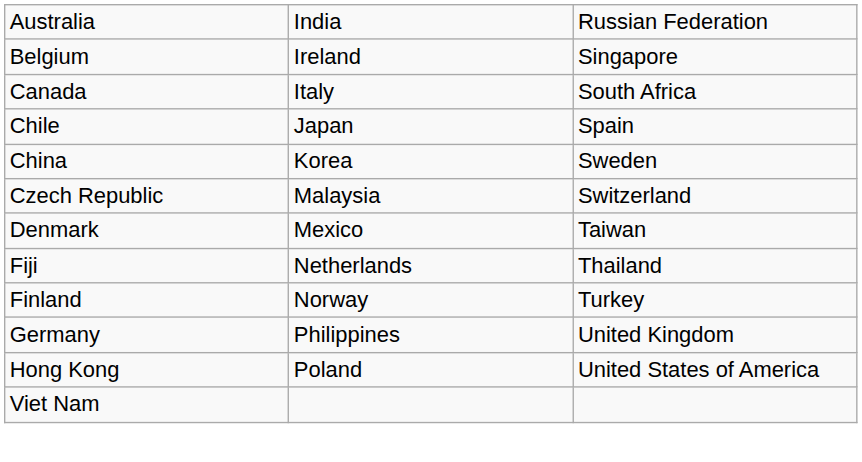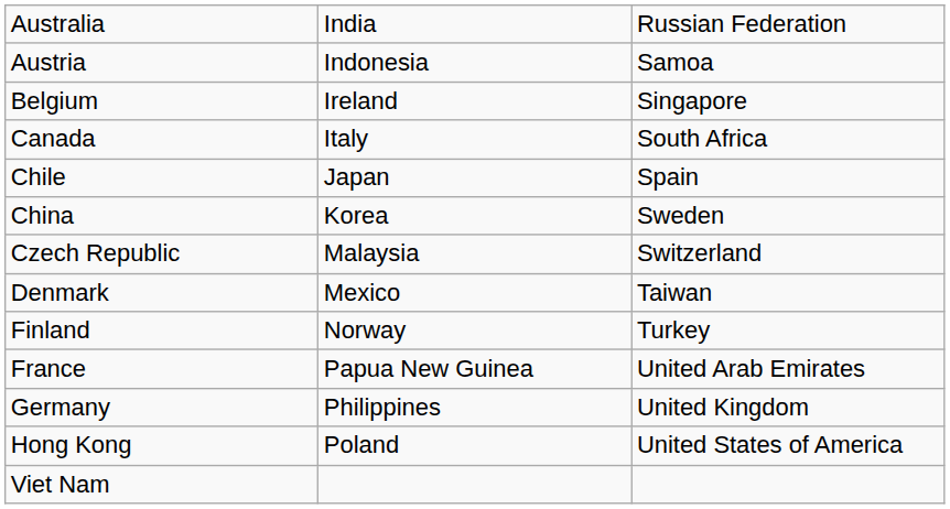 <table class="wikitable">
 <tr>
 <td style="width:150pt;">Australia</td>
 <td style="width:150pt;">India</td>
 <td style="width:150pt;">Russian Federation</td>
+</tr>
+<tr>
+<td>Austria</td>
+<td>Indonesia</td>
+<td>Samoa</td>
 </tr>
 <tr>
 <td>Belgium</td>
 <td>Ireland</td>
 <td>Singapore</td>
 </tr>
 <tr>
 <td>Canada</td>
 <td>Italy</td>
 <td>South Africa</td>
 </tr>
 <tr>
 <td>Chile</td>
 <td>Japan</td>
 <td>Spain</td>
 </tr>
 <tr>
 <td>China</td>
 <td>Korea</td>
 <td>Sweden</td>
 </tr>
 <tr>
 <td>Czech Republic</td>
 <td>Malaysia</td>
 <td>Switzerland</td>
 </tr>
 <tr>
 <td>Denmark</td>
 <td>Mexico</td>
 <td>Taiwan</td>
 </tr>
 <tr>
-<td>Fiji</td>
-<td>Netherlands</td>
-<td>Thailand</td>
-</tr>
-<tr>
 <td>Finland</td>
 <td>Norway</td>
 <td>Turkey</td>
+</tr>
+<tr>
+<td>France</td>
+<td>Papua New Guinea</td>
+<td>United Arab Emirates</td>
 </tr>
 <tr>
 <td>Germany</td>
 <td>Philippines</td>
 <td>United Kingdom</td>
 </tr>
 <tr>
 <td>Hong Kong</td>
 <td>Poland</td>
 <td>United States of America</td>
 </tr>
 <tr>
 <td>Viet Nam</td>
 <td></td>
 </tr>
 </table>
